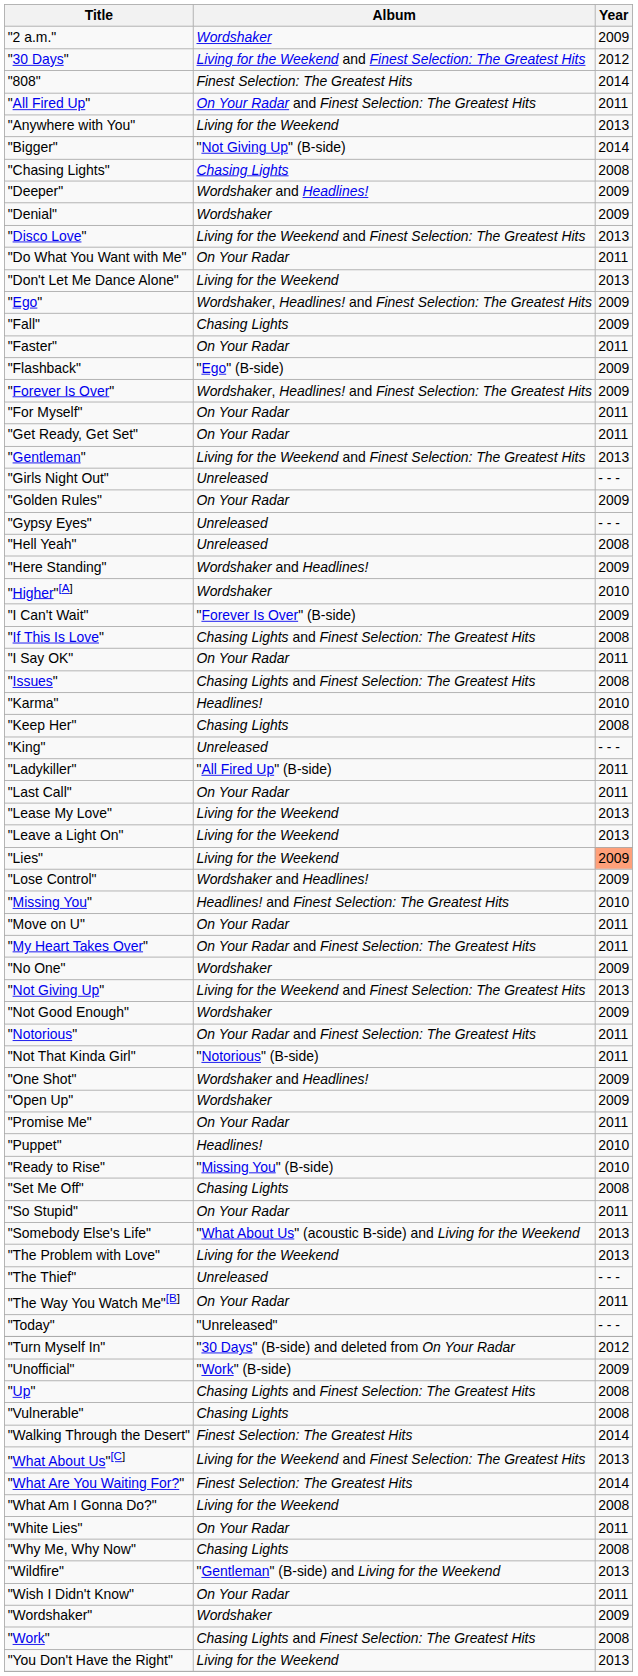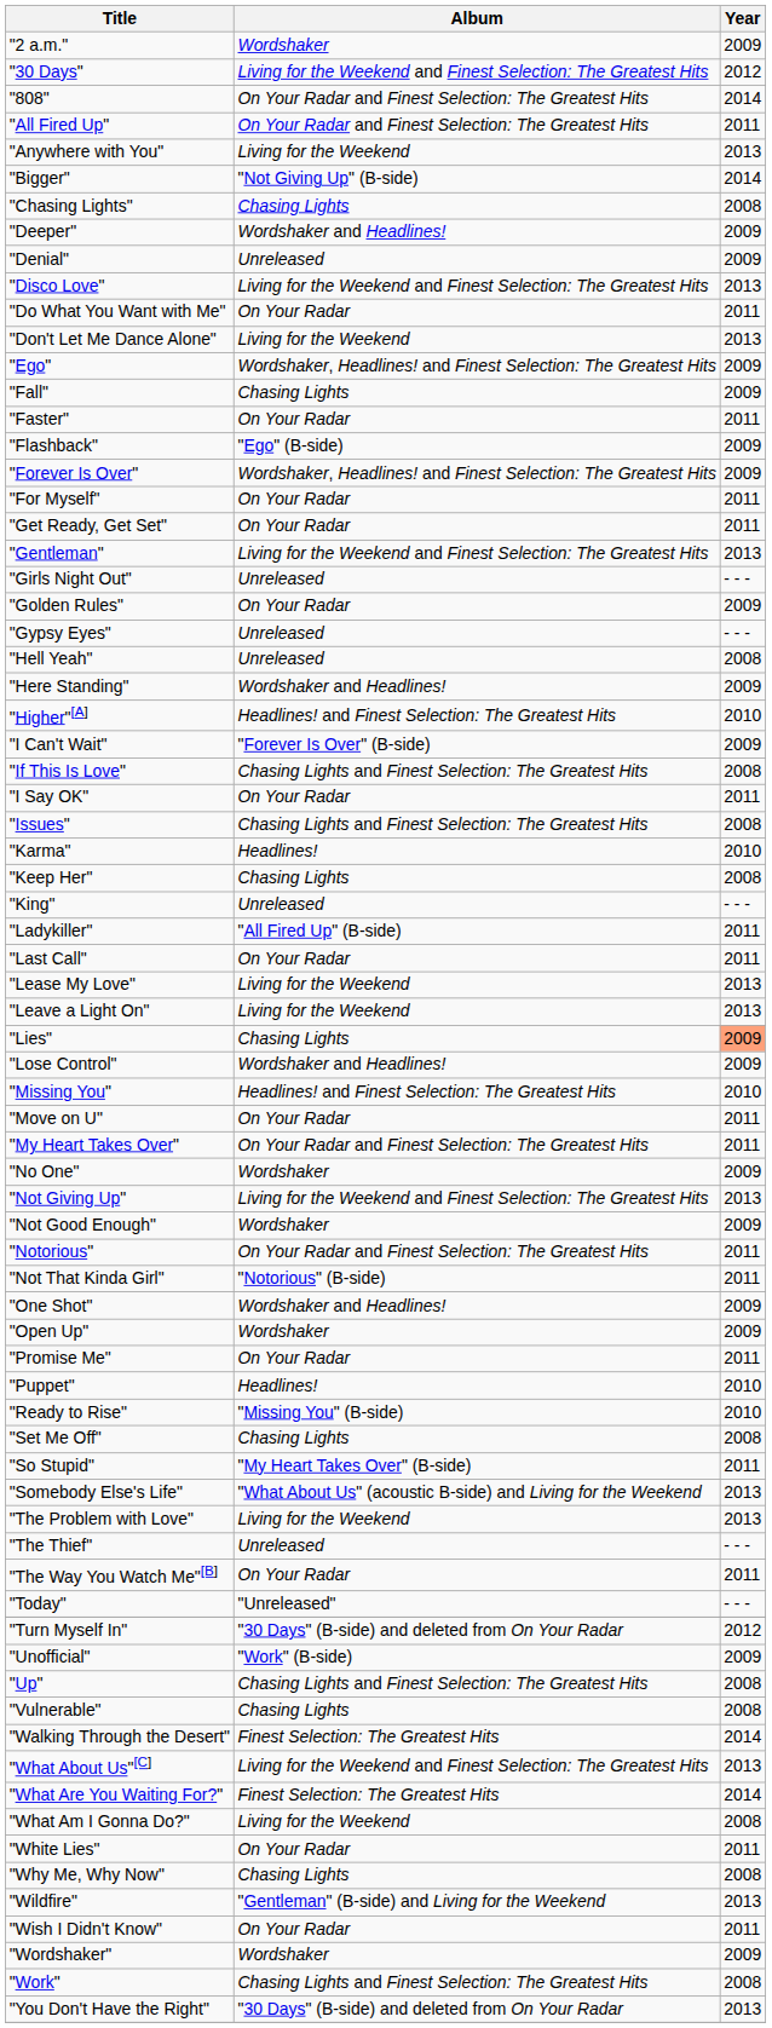 <table class="wikitable sortable">
 <tr a>
 <th>Title</th>
 <th>Album</th>
 <th>Year</th>
 </tr>
 <tr>
 <td><span></span>"2 a.m."</td>
 <td><em><a href='#'>Wordshaker</a></em></td>
 <td>2009</td>
 </tr>
 <tr>
 <td>"<a href='#'>30 Days</a>"</td>
 <td><em><a href='#'>Living for the Weekend</a></em> and <em><a href='#'>Finest Selection: The Greatest Hits</a></em></td>
 <td>2012</td>
 </tr>
 <tr>
 <td>"808"</td>
-<td><em>Finest Selection: The Greatest Hits</em></td>
+<td><em>On Your Radar</em> and <em>Finest Selection: The Greatest Hits</em></td>
 <td>2014</td>
 </tr>
 <tr>
 <td><span></span>"<a href='#'>All Fired Up</a>"</td>
 <td><em><a href='#'>On Your Radar</a></em> and <em>Finest Selection: The Greatest Hits</em></td>
 <td>2011</td>
 </tr>
 <tr>
 <td>"Anywhere with You"</td>
 <td><em>Living for the Weekend</em></td>
 <td>2013</td>
 </tr>
 <tr>
 <td>"Bigger"</td>
 <td>"<a href='#'>Not Giving Up</a>" (B-side)</td>
 <td>2014</td>
 </tr>
 <tr>
 <td><span></span>"Chasing Lights"</td>
 <td><em><a href='#'>Chasing Lights</a></em></td>
 <td>2008</td>
 </tr>
 <tr>
 <td><span></span>"Deeper"</td>
 <td><em>Wordshaker</em> and <em><a href='#'>Headlines!</a></em></td>
 <td>2009</td>
 </tr>
 <tr>
 <td>"Denial"</td>
-<td><em>Wordshaker</em></td>
+<td><em>Unreleased</em></td>
 <td>2009</td>
 </tr>
 <tr>
 <td>"<a href='#'>Disco Love</a>"</td>
 <td><em>Living for the Weekend</em> and <em>Finest Selection: The Greatest Hits</em></td>
 <td>2013</td>
 </tr>
 <tr>
 <td>"Do What You Want with Me"</td>
 <td><em>On Your Radar</em></td>
 <td>2011</td>
 </tr>
 <tr>
 <td>"Don't Let Me Dance Alone"</td>
 <td><em>Living for the Weekend</em></td>
 <td>2013</td>
 </tr>
 <tr>
 <td><span></span>"<a href='#'>Ego</a>"</td>
 <td><em>Wordshaker</em>, <em>Headlines!</em> and <em>Finest Selection: The Greatest Hits</em></td>
 <td>2009</td>
 </tr>
 <tr>
 <td><span></span>"Fall"</td>
 <td><em>Chasing Lights</em></td>
 <td>2009</td>
 </tr>
 <tr>
 <td>"Faster"</td>
 <td><em>On Your Radar</em></td>
 <td>2011</td>
 </tr>
 <tr>
 <td>"Flashback"</td>
 <td>"<a href='#'>Ego</a>" (B-side)</td>
 <td>2009</td>
 </tr>
 <tr>
 <td>"<a href='#'>Forever Is Over</a>"</td>
 <td><em>Wordshaker</em>, <em>Headlines!</em> and <em>Finest Selection: The Greatest Hits</em></td>
 <td>2009</td>
 </tr>
 <tr>
 <td><span></span>"For Myself"</td>
 <td><em>On Your Radar</em></td>
 <td>2011</td>
 </tr>
 <tr>
 <td><span></span>"Get Ready, Get Set"</td>
 <td><em>On Your Radar</em></td>
 <td>2011</td>
 </tr>
 <tr>
 <td>"<a href='#'>Gentleman</a>"</td>
 <td><em>Living for the Weekend</em> and <em>Finest Selection: The Greatest Hits</em></td>
 <td>2013</td>
 </tr>
 <tr>
 <td><span></span>"Girls Night Out"</td>
 <td><em>Unreleased</em></td>
 <td>- - -</td>
 </tr>
 <tr>
 <td>"Golden Rules"</td>
 <td><em>On Your Radar</em></td>
 <td>2009</td>
 </tr>
 <tr>
 <td><span></span>"Gypsy Eyes"</td>
 <td><em>Unreleased</em></td>
 <td>- - -</td>
 </tr>
 <tr>
 <td>"Hell Yeah"</td>
 <td><em>Unreleased</em></td>
 <td>2008</td>
 </tr>
 <tr>
 <td>"Here Standing"</td>
 <td><em>Wordshaker</em> and <em>Headlines!</em></td>
 <td>2009</td>
 </tr>
 <tr>
 <td>"<a href='#'>Higher</a>"<sup><a href='#'>[A</a>]</sup></td>
-<td><em>Wordshaker</em></td>
+<td><em>Headlines!</em> and <em>Finest Selection: The Greatest Hits</em></td>
 <td>2010</td>
 </tr>
 <tr>
 <td><span></span>"I Can't Wait"</td>
 <td>"<a href='#'>Forever Is Over</a>" (B-side)</td>
 <td>2009</td>
 </tr>
 <tr>
 <td>"<a href='#'>If This Is Love</a>"</td>
 <td><em>Chasing Lights</em> and <em>Finest Selection: The Greatest Hits</em></td>
 <td>2008</td>
 </tr>
 <tr>
 <td>"I Say OK"</td>
 <td><em>On Your Radar</em></td>
 <td>2011</td>
 </tr>
 <tr>
 <td>"<a href='#'>Issues</a>"</td>
 <td><em>Chasing Lights</em> and <em>Finest Selection: The Greatest Hits</em></td>
 <td>2008</td>
 </tr>
 <tr>
 <td><span></span>"Karma"</td>
 <td><em>Headlines!</em></td>
 <td>2010</td>
 </tr>
 <tr>
 <td>"Keep Her"</td>
 <td><em>Chasing Lights</em></td>
 <td>2008</td>
 </tr>
 <tr>
 <td><span></span>"King"</td>
 <td><em>Unreleased</em></td>
 <td>- - -</td>
 </tr>
 <tr>
 <td><span></span>"Ladykiller"</td>
 <td>"<a href='#'>All Fired Up</a>" (B-side)</td>
 <td>2011</td>
 </tr>
 <tr>
 <td>"Last Call"</td>
 <td><em>On Your Radar</em></td>
 <td>2011</td>
 </tr>
 <tr>
 <td>"Lease My Love"</td>
 <td><em>Living for the Weekend</em></td>
 <td>2013</td>
 </tr>
 <tr>
 <td>"Leave a Light On"</td>
 <td><em>Living for the Weekend</em></td>
 <td>2013</td>
 </tr>
 <tr>
 <td>"Lies"</td>
-<td><em>Living for the Weekend</em></td>
+<td><em>Chasing Lights</em></td>
 <td style="background: lightsalmon;">2009</td>
 </tr>
 <tr>
 <td>"Lose Control"</td>
 <td><em>Wordshaker</em> and <em>Headlines!</em></td>
 <td>2009</td>
 </tr>
 <tr>
 <td><span></span>"<a href='#'>Missing You</a>"</td>
 <td><em>Headlines!</em> and <em>Finest Selection: The Greatest Hits</em></td>
 <td>2010</td>
 </tr>
 <tr>
 <td>"Move on U"</td>
 <td><em>On Your Radar</em></td>
 <td>2011</td>
 </tr>
 <tr>
 <td>"<a href='#'>My Heart Takes Over</a>"</td>
 <td><em>On Your Radar</em> and <em>Finest Selection: The Greatest Hits</em></td>
 <td>2011</td>
 </tr>
 <tr>
 <td><span></span>"No One"</td>
 <td><em>Wordshaker</em></td>
 <td>2009</td>
 </tr>
 <tr>
 <td>"<a href='#'>Not Giving Up</a>"</td>
 <td><em>Living for the Weekend</em> and <em>Finest Selection: The Greatest Hits</em></td>
 <td>2013</td>
 </tr>
 <tr>
 <td>"Not Good Enough"</td>
 <td><em>Wordshaker</em></td>
 <td>2009</td>
 </tr>
 <tr>
 <td>"<a href='#'>Notorious</a>"</td>
 <td><em>On Your Radar</em> and <em>Finest Selection: The Greatest Hits</em></td>
 <td>2011</td>
 </tr>
 <tr>
 <td>"Not That Kinda Girl"</td>
 <td>"<a href='#'>Notorious</a>" (B-side)</td>
 <td>2011</td>
 </tr>
 <tr>
 <td><span></span>"One Shot"</td>
 <td><em>Wordshaker</em> and <em>Headlines!</em></td>
 <td>2009</td>
 </tr>
 <tr>
 <td>"Open Up"</td>
 <td><em>Wordshaker</em></td>
 <td>2009</td>
 </tr>
 <tr>
 <td><span></span>"Promise Me"</td>
 <td><em>On Your Radar</em></td>
 <td>2011</td>
 </tr>
 <tr>
 <td>"Puppet"</td>
 <td><em>Headlines!</em></td>
 <td>2010</td>
 </tr>
 <tr>
 <td><span></span>"Ready to Rise"</td>
 <td>"<a href='#'>Missing You</a>" (B-side)</td>
 <td>2010</td>
 </tr>
 <tr>
 <td><span></span>"Set Me Off"</td>
 <td><em>Chasing Lights</em></td>
 <td>2008</td>
 </tr>
 <tr>
 <td>"So Stupid"</td>
-<td><em>On Your Radar</em></td>
+<td>"<a href='#'>My Heart Takes Over</a>" (B-side)</td>
 <td>2011</td>
 </tr>
 <tr>
 <td>"Somebody Else's Life"</td>
 <td>"<a href='#'>What About Us</a>" (acoustic B-side) and <em>Living for the Weekend</em></td>
 <td>2013</td>
 </tr>
 <tr>
 <td>"The Problem with Love"</td>
 <td><em>Living for the Weekend</em></td>
 <td>2013</td>
 </tr>
 <tr>
 <td><span></span>"The Thief"</td>
 <td><em>Unreleased</em></td>
 <td>- - -</td>
 </tr>
 <tr>
 <td><span></span>"The Way You Watch Me"<sup><a href='#'>[B</a>]</sup></td>
 <td><em>On Your Radar</em></td>
 <td>2011</td>
 </tr>
 <tr>
 <td>"Today"</td>
 <td>"Unreleased"</td>
 <td>- - -</td>
 </tr>
 <tr>
 </tr>
 <tr>
 <td>"Turn Myself In"</td>
 <td>"<a href='#'>30 Days</a>" (B-side) and deleted from <em>On Your Radar</em></td>
 <td>2012</td>
 </tr>
 <tr>
 <td><span></span>"Unofficial"</td>
 <td>"<a href='#'>Work</a>" (B-side)</td>
 <td>2009</td>
 </tr>
 <tr>
 <td>"<a href='#'>Up</a>"</td>
 <td><em>Chasing Lights</em> and <em>Finest Selection: The Greatest Hits</em></td>
 <td>2008</td>
 </tr>
 <tr>
 <td><span></span>"Vulnerable"</td>
 <td><em>Chasing Lights</em></td>
 <td>2008</td>
 </tr>
 <tr>
 <td>"Walking Through the Desert"</td>
 <td><em>Finest Selection: The Greatest Hits</em></td>
 <td>2014</td>
 </tr>
 <tr>
 <td><span></span>"<a href='#'>What About Us</a>"<sup><a href='#'>[C</a>]</sup></td>
 <td><em>Living for the Weekend</em> and <em>Finest Selection: The Greatest Hits</em></td>
 <td>2013</td>
 </tr>
 <tr>
 <td>"<a href='#'>What Are You Waiting For?</a>"</td>
 <td><em>Finest Selection: The Greatest Hits</em></td>
 <td>2014</td>
 </tr>
 <tr>
 <td><span></span>"What Am I Gonna Do?"</td>
 <td><em>Living for the Weekend</em></td>
 <td>2008</td>
 </tr>
 <tr>
 <td>"White Lies"</td>
 <td><em>On Your Radar</em></td>
 <td>2011</td>
 </tr>
 <tr>
 <td>"Why Me, Why Now"</td>
 <td><em>Chasing Lights</em></td>
 <td>2008</td>
 </tr>
 <tr>
 <td>"Wildfire"</td>
 <td>"<a href='#'>Gentleman</a>" (B-side) and <em>Living for the Weekend</em></td>
 <td>2013</td>
 </tr>
 <tr>
 <td>"Wish I Didn't Know"</td>
 <td><em>On Your Radar</em></td>
 <td>2011</td>
 </tr>
 <tr>
 <td>"Wordshaker"</td>
 <td><em>Wordshaker</em></td>
 <td>2009</td>
 </tr>
 <tr>
 <td>"<a href='#'>Work</a>"</td>
 <td><em>Chasing Lights</em> and <em>Finest Selection: The Greatest Hits</em></td>
 <td>2008</td>
 </tr>
 <tr>
 <td>"You Don't Have the Right"</td>
-<td><em>Living for the Weekend</em></td>
+<td>"<a href='#'>30 Days</a>" (B-side) and deleted from <em>On Your Radar</em></td>
 <td>2013</td>
 </tr>
 <tr>
 </tr>
 </table>
